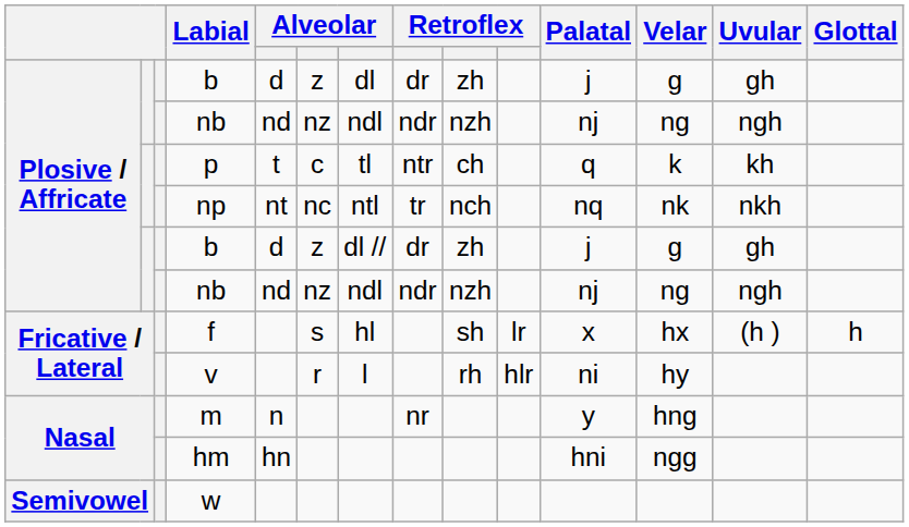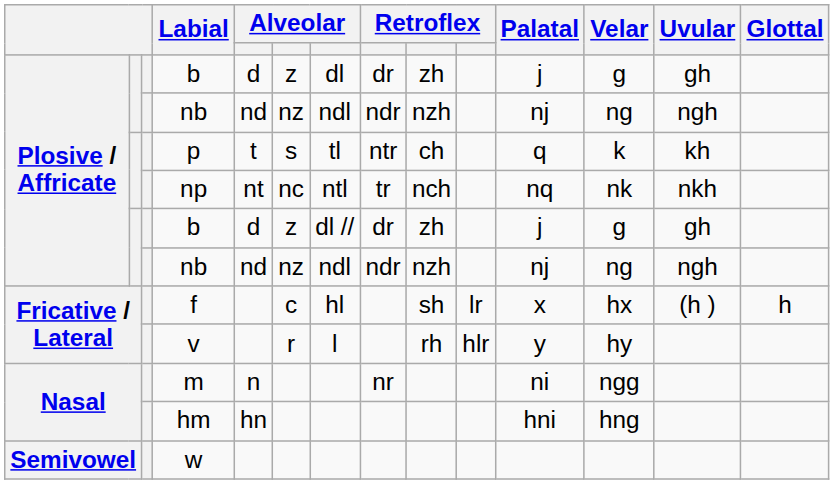 <table class="wikitable" style="text-align:center;">
 <tr>
 <th rowspan="2" colspan="3"></th>
 <th rowspan="2"><a href='#'>Labial</a></th>
 <th colspan="3"><a href='#'>Alveolar</a></th>
 <th colspan="3"><a href='#'>Retroflex</a></th>
 <th rowspan="2"><a href='#'>Palatal</a></th>
 <th rowspan="2"><a href='#'>Velar</a></th>
 <th rowspan="2"><a href='#'>Uvular</a></th>
 <th rowspan="2"><a href='#'>Glottal</a></th>
 </tr>
 <tr>
 <th></th>
 <th></th>
 <th></th>
 <th></th>
 <th></th>
 <th></th>
 </tr>
 <tr>
 <th rowspan="6"><a href='#'>Plosive</a> /<br><a href='#'>Affricate</a></th>
 <th rowspan="2"></th>
 <th></th>
 <td>b </td>
 <td>d </td>
 <td>z </td>
 <td>dl </td>
 <td>dr </td>
 <td>zh </td>
 <td></td>
 <td>j </td>
 <td>g </td>
 <td>gh </td>
 <td></td>
 </tr>
 <tr>
 <th></th>
 <td>nb </td>
 <td>nd </td>
 <td>nz </td>
 <td>ndl </td>
 <td>ndr </td>
 <td>nzh </td>
 <td></td>
 <td>nj </td>
 <td>ng </td>
 <td>ngh </td>
 <td></td>
 </tr>
 <tr>
 <th rowspan="2"></th>
 <th></th>
 <td>p </td>
 <td>t </td>
-<td>c </td>
+<td>s </td>
 <td>tl </td>
 <td>ntr </td>
 <td>ch </td>
 <td></td>
 <td>q </td>
 <td>k </td>
 <td>kh </td>
 <td></td>
 </tr>
 <tr>
 <th></th>
 <td>np </td>
 <td>nt </td>
 <td>nc </td>
 <td>ntl </td>
 <td>tr </td>
 <td>nch </td>
 <td></td>
 <td>nq </td>
 <td>nk </td>
 <td>nkh </td>
 <td></td>
 </tr>
 <tr>
 <th rowspan="2"></th>
 <th></th>
 <td>b </td>
 <td>d </td>
 <td>z </td>
 <td>dl //</td>
 <td>dr </td>
 <td>zh </td>
 <td></td>
 <td>j </td>
 <td>g </td>
 <td>gh </td>
 <td></td>
 </tr>
 <tr>
 <th></th>
 <td>nb </td>
 <td>nd </td>
 <td>nz </td>
 <td>ndl </td>
 <td>ndr </td>
 <td>nzh </td>
 <td></td>
 <td>nj </td>
 <td>ng </td>
 <td>ngh </td>
 <td></td>
 </tr>
 <tr>
 <th rowspan="2" colspan="2"><a href='#'>Fricative</a> /<br><a href='#'>Lateral</a></th>
 <th></th>
 <td>f </td>
 <td></td>
-<td>s </td>
+<td>c </td>
 <td>hl </td>
 <td></td>
 <td>sh </td>
 <td>lr </td>
 <td>x </td>
 <td>hx </td>
 <td>(h )</td>
 <td>h </td>
 </tr>
 <tr>
 <th></th>
 <td>v </td>
 <td></td>
 <td>r </td>
 <td>l </td>
 <td></td>
 <td>rh </td>
 <td>hlr </td>
-<td>ni </td>
+<td>y </td>
 <td>hy </td>
 <td></td>
 <td></td>
 </tr>
 <tr>
 <th rowspan="2" colspan="2"><a href='#'>Nasal</a></th>
 <th></th>
 <td>m </td>
 <td>n </td>
 <td></td>
 <td></td>
 <td>nr </td>
 <td></td>
 <td></td>
-<td>y </td>
-<td>hng </td>
+<td>ni </td>
+<td>ngg </td>
 <td></td>
 <td></td>
 </tr>
 <tr>
 <th></th>
 <td>hm </td>
 <td>hn </td>
 <td></td>
 <td></td>
 <td></td>
 <td></td>
 <td></td>
 <td>hni </td>
-<td>ngg </td>
+<td>hng </td>
 <td></td>
 <td></td>
 </tr>
 <tr>
 <th colspan="2"><a href='#'>Semivowel</a></th>
 <th></th>
 <td>w </td>
 <td></td>
 <td></td>
 <td></td>
 <td></td>
 <td></td>
 <td></td>
 <td></td>
 <td></td>
 <td></td>
 <td></td>
 </tr>
 </table>
